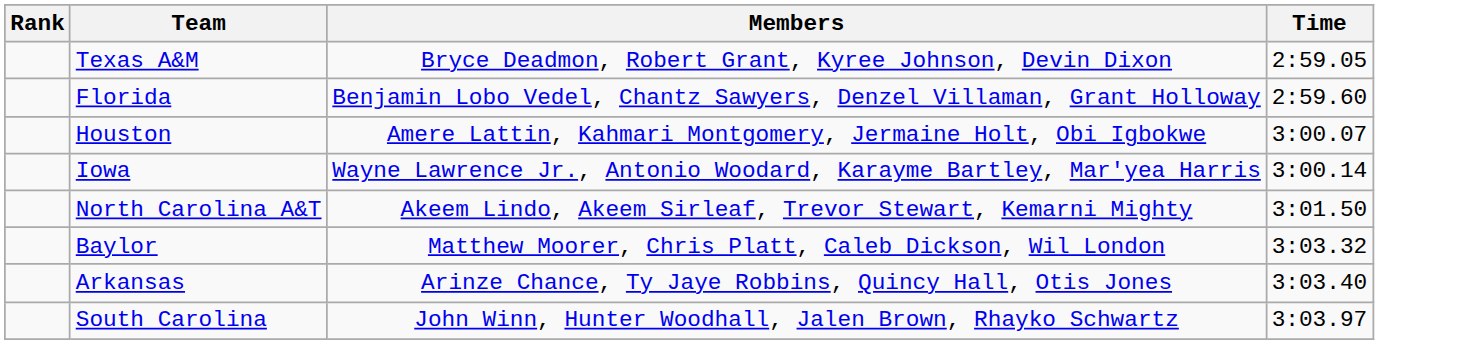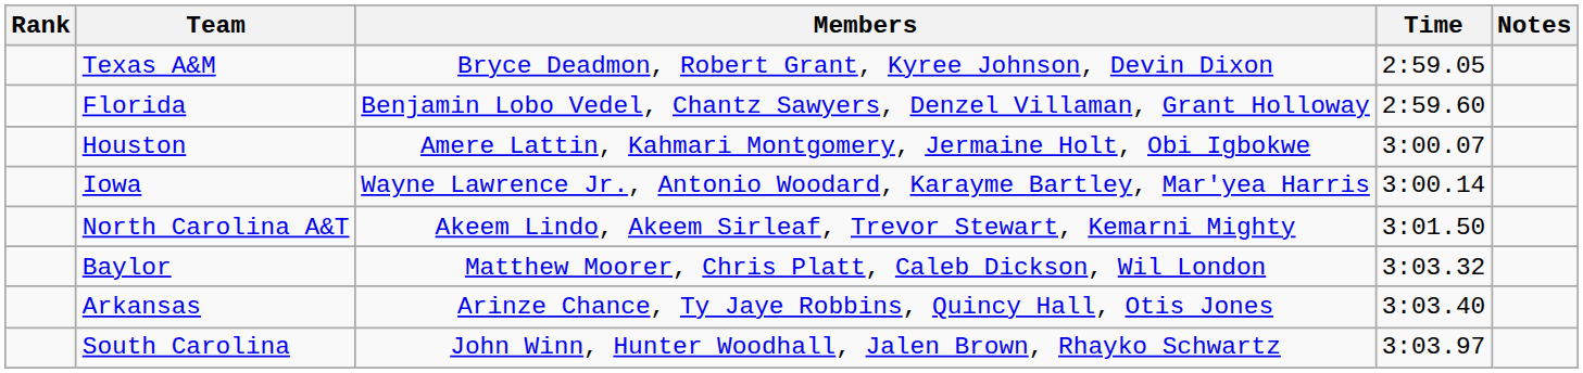 <table class="wikitable sortable" style="text-align:center">
 <tr>
 <th>Rank</th>
 <th>Team</th>
 <th>Members</th>
 <th>Time</th>
+<th>Notes</th>
 </tr>
 <tr>
 <td></td>
 <td align=left><a href='#'>Texas A&M</a></td>
 <td><a href='#'>Bryce Deadmon</a>, <a href='#'>Robert Grant</a>, <a href='#'>Kyree Johnson</a>, <a href='#'>Devin Dixon</a></td>
 <td>2:59.05</td>
+<td></td>
 </tr>
 <tr>
 <td></td>
 <td align=left><a href='#'>Florida</a></td>
 <td> <a href='#'>Benjamin Lobo Vedel</a>,  <a href='#'>Chantz Sawyers</a>, <a href='#'>Denzel Villaman</a>, <a href='#'>Grant Holloway</a></td>
 <td>2:59.60</td>
+<td></td>
 </tr>
 <tr>
 <td></td>
 <td align=left><a href='#'>Houston</a></td>
 <td><a href='#'>Amere Lattin</a>, <a href='#'>Kahmari Montgomery</a>, <a href='#'>Jermaine Holt</a>, <a href='#'>Obi Igbokwe</a></td>
 <td>3:00.07</td>
+<td></td>
 </tr>
 <tr>
 <td></td>
 <td align=left><a href='#'>Iowa</a></td>
 <td><a href='#'>Wayne Lawrence Jr.</a>, <a href='#'>Antonio Woodard</a>,  <a href='#'>Karayme Bartley</a>, <a href='#'>Mar'yea Harris</a></td>
 <td>3:00.14</td>
+<td></td>
 </tr>
 <tr>
 <td></td>
 <td align=left><a href='#'>North Carolina A&T</a></td>
 <td> <a href='#'>Akeem Lindo</a>,  <a href='#'>Akeem Sirleaf</a>, <a href='#'>Trevor Stewart</a>, <a href='#'>Kemarni Mighty</a></td>
 <td>3:01.50</td>
+<td></td>
 </tr>
 <tr>
 <td></td>
 <td align=left><a href='#'>Baylor</a></td>
 <td><a href='#'>Matthew Moorer</a>, <a href='#'>Chris Platt</a>, <a href='#'>Caleb Dickson</a>, <a href='#'>Wil London</a></td>
 <td>3:03.32</td>
+<td></td>
 </tr>
 <tr>
 <td></td>
 <td align=left><a href='#'>Arkansas</a></td>
 <td> <a href='#'>Arinze Chance</a>, <a href='#'>Ty Jaye Robbins</a>, <a href='#'>Quincy Hall</a>, <a href='#'>Otis Jones</a></td>
 <td>3:03.40</td>
+<td></td>
 </tr>
 <tr>
 <td></td>
 <td align=left><a href='#'>South Carolina</a></td>
 <td><a href='#'>John Winn</a>, <a href='#'>Hunter Woodhall</a>, <a href='#'>Jalen Brown</a>, <a href='#'>Rhayko Schwartz</a></td>
 <td>3:03.97</td>
+<td></td>
 </tr>
 </table>
